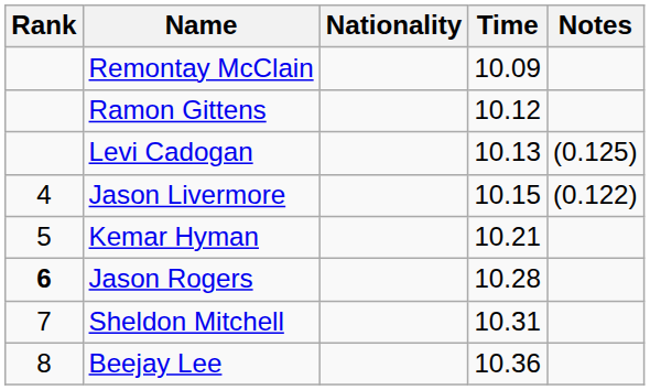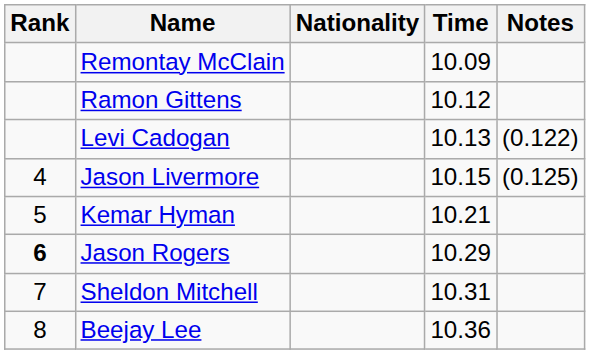 <table class="wikitable sortable" style="text-align:center">
 <tr>
 <th>Rank</th>
 <th>Name</th>
 <th>Nationality</th>
 <th>Time</th>
 <th>Notes</th>
 </tr>
 <tr>
 <td align=center></td>
 <td align=left><a href='#'>Remontay McClain</a></td>
 <td align=left></td>
 <td>10.09</td>
 <td></td>
 </tr>
 <tr>
 <td align=center></td>
 <td align=left><a href='#'>Ramon Gittens</a></td>
 <td align=left></td>
 <td>10.12</td>
 <td></td>
 </tr>
 <tr>
 <td align=center></td>
 <td align=left><a href='#'>Levi Cadogan</a></td>
 <td align=left></td>
 <td>10.13</td>
-<td>(0.125)</td>
+<td>(0.122)</td>
 </tr>
 <tr>
 <td align=center>4</td>
 <td align=left><a href='#'>Jason Livermore</a></td>
 <td align=left></td>
 <td>10.15</td>
-<td>(0.122)</td>
+<td>(0.125)</td>
 </tr>
 <tr>
 <td align=center>5</td>
 <td align=left><a href='#'>Kemar Hyman</a></td>
 <td align=left></td>
 <td>10.21</td>
 <td></td>
 </tr>
 <tr>
 <td align=center><strong>6</strong></td>
 <td align=left><a href='#'>Jason Rogers</a></td>
 <td align=left></td>
-<td>10.28</td>
+<td>10.29</td>
 <td></td>
 </tr>
 <tr>
 <td align=center>7</td>
 <td align=left><a href='#'>Sheldon Mitchell</a></td>
 <td align=left></td>
 <td>10.31</td>
 <td></td>
 </tr>
 <tr>
 <td align=center>8</td>
 <td align=left><a href='#'>Beejay Lee</a></td>
 <td align=left></td>
 <td>10.36</td>
 <td></td>
 </tr>
 </table>
